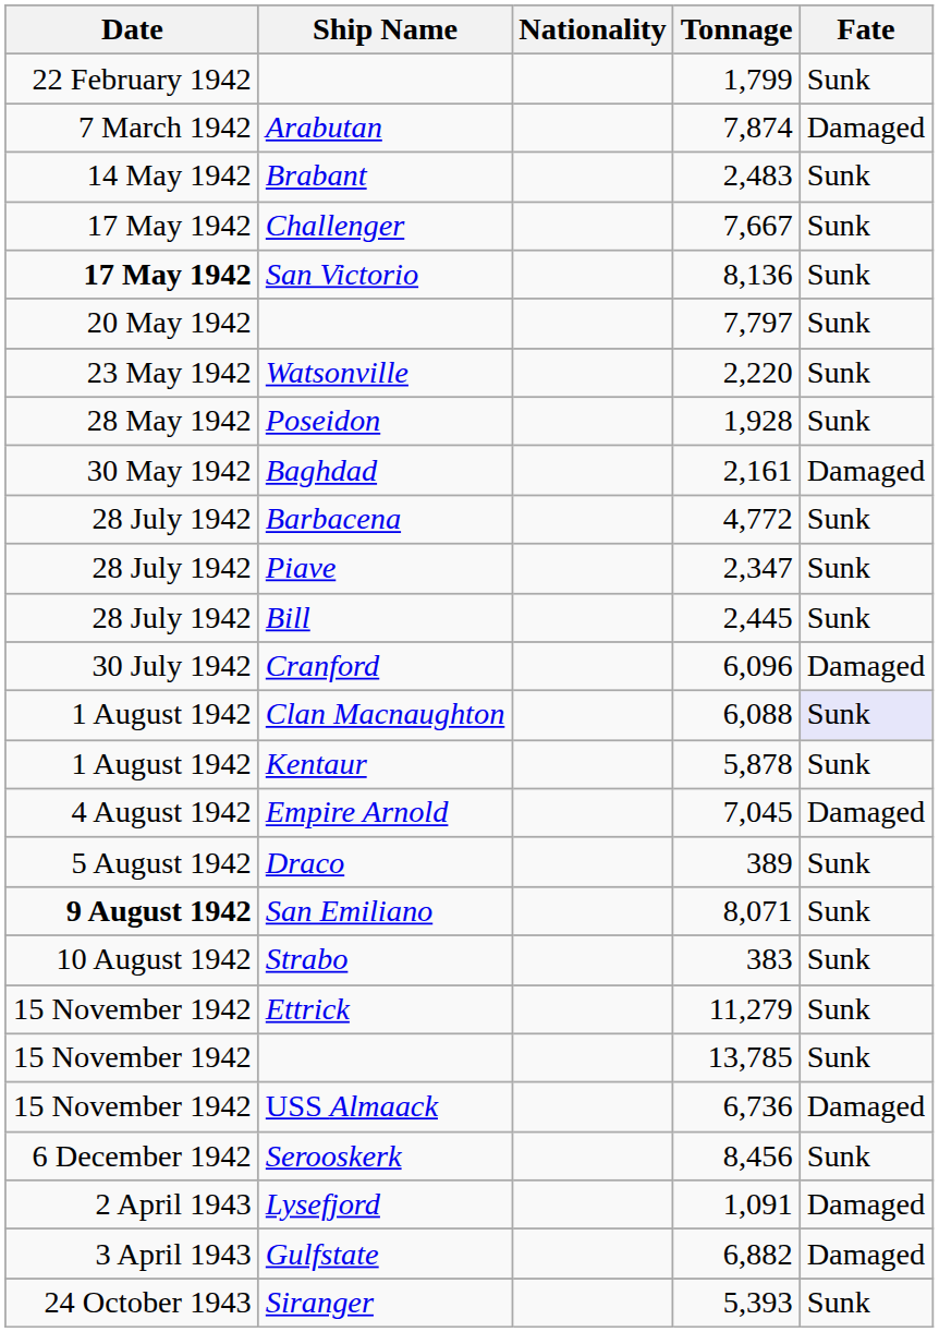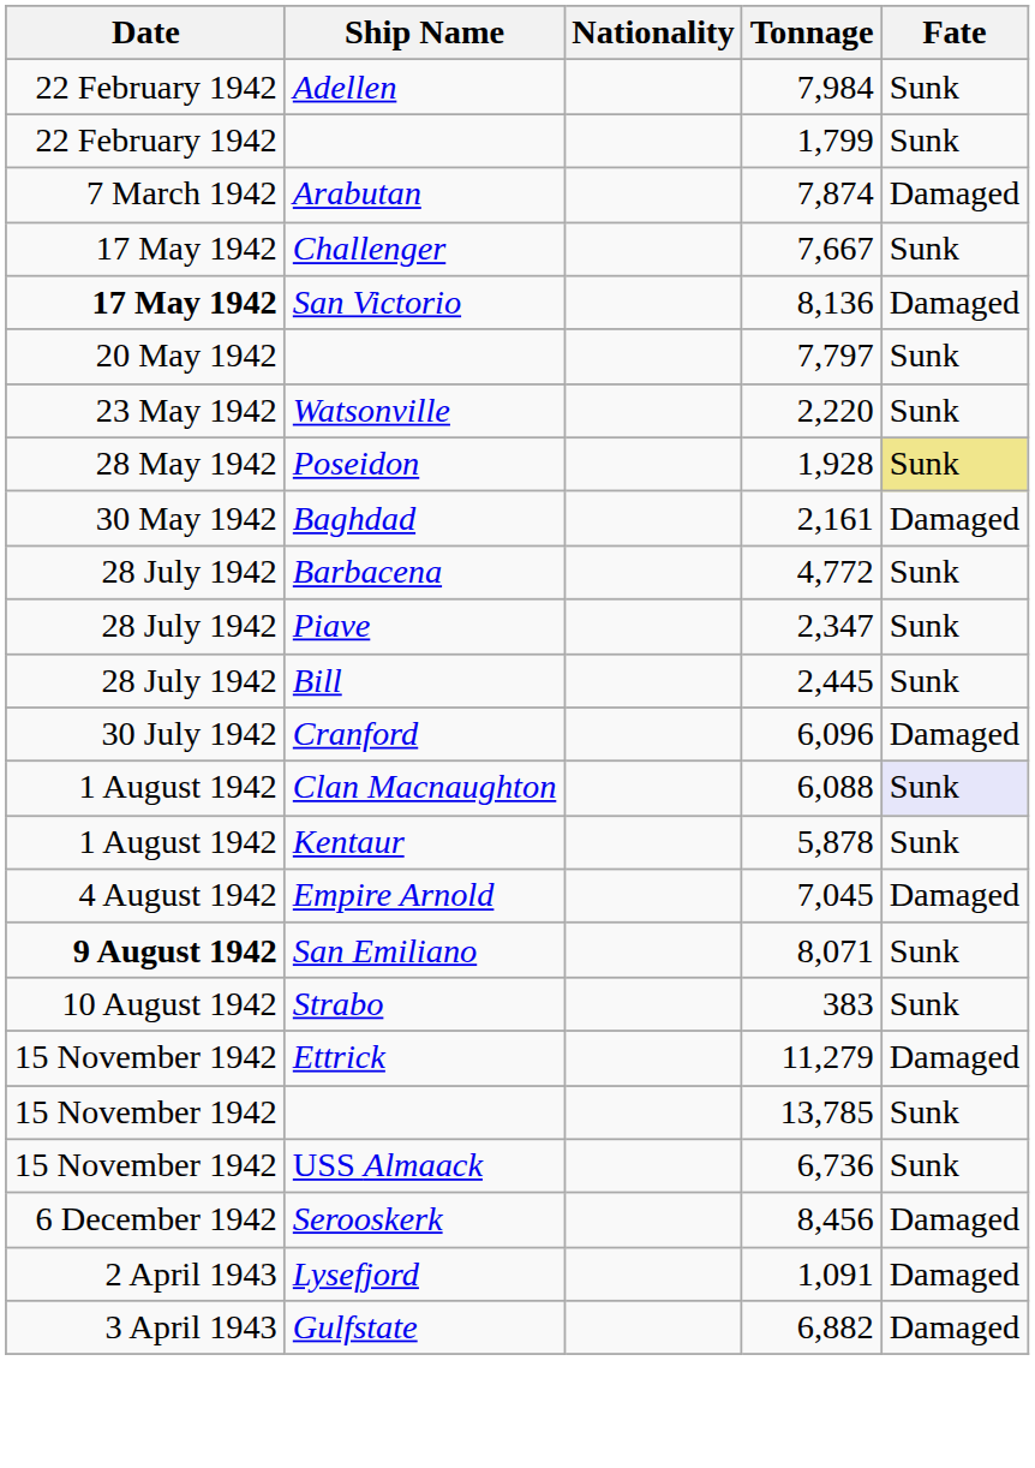 <table class="wikitable sortable" style="margin: 1em auto 1em auto;"|->
 <tr>
 <th>Date</th>
 <th>Ship Name</th>
 <th>Nationality</th>
 <th>Tonnage</th>
 <th>Fate</th>
+</tr>
+<tr>
+<td align="right">22 February 1942</td>
+<td><a href='#'><em>Adellen</em></a></td>
+<td align="left"></td>
+<td align="right">7,984</td>
+<td>Sunk</td>
 </tr>
 <tr>
 <td align="right">22 February 1942</td>
 <td></td>
 <td align="left"></td>
 <td align="right">1,799</td>
 <td>Sunk</td>
 </tr>
 <tr>
 <td align="right">7 March 1942</td>
 <td><a href='#'><em>Arabutan</em></a></td>
 <td align="left"></td>
 <td align="right">7,874</td>
 <td>Damaged</td>
 </tr>
 <tr>
-<td align="right">14 May 1942</td>
-<td><a href='#'><em>Brabant</em></a></td>
-<td align="left"></td>
-<td align="right">2,483</td>
-<td>Sunk</td>
-</tr>
-<tr>
 <td align="right">17 May 1942</td>
 <td><a href='#'><em>Challenger</em></a></td>
 <td align="left"></td>
 <td align="right">7,667</td>
 <td>Sunk</td>
 </tr>
 <tr>
 <td align="right"><strong>17 May 1942</strong></td>
 <td><a href='#'><em>San Victorio</em></a></td>
 <td align="left"></td>
 <td align="right">8,136</td>
-<td>Sunk</td>
+<td>Damaged</td>
 </tr>
 <tr>
 <td align="right">20 May 1942</td>
 <td></td>
 <td align="left"></td>
 <td align="right">7,797</td>
 <td>Sunk</td>
 </tr>
 <tr>
 <td align="right">23 May 1942</td>
 <td><a href='#'><em>Watsonville</em></a></td>
 <td align="left"></td>
 <td align="right">2,220</td>
 <td>Sunk</td>
 </tr>
 <tr>
 <td align="right">28 May 1942</td>
 <td><a href='#'><em>Poseidon</em></a></td>
 <td align="left"></td>
 <td align="right">1,928</td>
-<td>Sunk</td>
+<td style="background: khaki;">Sunk</td>
 </tr>
 <tr>
 <td align="right">30 May 1942</td>
 <td><a href='#'><em>Baghdad</em></a></td>
 <td align="left"></td>
 <td align="right">2,161</td>
 <td>Damaged</td>
 </tr>
 <tr>
 <td align="right">28 July 1942</td>
 <td><a href='#'><em>Barbacena</em></a></td>
 <td align="left"></td>
 <td align="right">4,772</td>
 <td>Sunk</td>
 </tr>
 <tr>
 <td align="right">28 July 1942</td>
 <td><a href='#'><em>Piave</em></a></td>
 <td align="left"></td>
 <td align="right">2,347</td>
 <td>Sunk</td>
 </tr>
 <tr>
 <td align="right">28 July 1942</td>
 <td><a href='#'><em>Bill</em></a></td>
 <td align="left"></td>
 <td align="right">2,445</td>
 <td>Sunk</td>
 </tr>
 <tr>
 <td align="right">30 July 1942</td>
 <td><a href='#'><em>Cranford</em></a></td>
 <td align="left"></td>
 <td align="right">6,096</td>
 <td>Damaged</td>
 </tr>
 <tr>
 <td align="right">1 August 1942</td>
 <td><a href='#'><em>Clan Macnaughton</em></a></td>
 <td align="left"></td>
 <td align="right">6,088</td>
 <td style="background: lavender;">Sunk</td>
 </tr>
 <tr>
 <td align="right">1 August 1942</td>
 <td><a href='#'><em>Kentaur</em></a></td>
 <td align="left"></td>
 <td align="right">5,878</td>
 <td>Sunk</td>
 </tr>
 <tr>
 <td align="right">4 August 1942</td>
 <td><a href='#'><em>Empire Arnold</em></a></td>
 <td align="left"></td>
 <td align="right">7,045</td>
 <td>Damaged</td>
 </tr>
 <tr>
-<td align="right">5 August 1942</td>
-<td><a href='#'><em>Draco</em></a></td>
-<td align="left"></td>
-<td align="right">389</td>
-<td>Sunk</td>
-</tr>
-<tr>
 <td align="right"><strong>9 August 1942</strong></td>
 <td><a href='#'><em>San Emiliano</em></a></td>
 <td align="left"></td>
 <td align="right">8,071</td>
 <td>Sunk</td>
 </tr>
 <tr>
 <td align="right">10 August 1942</td>
 <td><a href='#'><em>Strabo</em></a></td>
 <td align="left"></td>
 <td align="right">383</td>
 <td>Sunk</td>
 </tr>
 <tr>
 <td align="right">15 November 1942</td>
 <td><a href='#'><em>Ettrick</em></a></td>
 <td align="left"></td>
 <td align="right">11,279</td>
-<td>Sunk</td>
+<td>Damaged</td>
 </tr>
 <tr>
 <td align="right">15 November 1942</td>
 <td></td>
 <td align="left"></td>
 <td align="right">13,785</td>
 <td>Sunk</td>
 </tr>
 <tr>
 <td align="right">15 November 1942</td>
 <td><a href='#'>USS <em>Almaack</em></a></td>
 <td align="left"></td>
 <td align="right">6,736</td>
-<td>Damaged</td>
+<td>Sunk</td>
 </tr>
 <tr>
 <td align="right">6 December 1942</td>
 <td><a href='#'><em>Serooskerk</em></a></td>
 <td align="left"></td>
 <td align="right">8,456</td>
-<td>Sunk</td>
+<td>Damaged</td>
 </tr>
 <tr>
 <td align="right">2 April 1943</td>
 <td><a href='#'><em>Lysefjord</em></a></td>
 <td align="left"></td>
 <td align="right">1,091</td>
 <td>Damaged</td>
 </tr>
 <tr>
 <td align="right">3 April 1943</td>
 <td><a href='#'><em>Gulfstate</em></a></td>
 <td align="left"></td>
 <td align="right">6,882</td>
 <td>Damaged</td>
 </tr>
-<tr>
-<td align="right">24 October 1943</td>
-<td><a href='#'><em>Siranger</em></a></td>
-<td align="left"></td>
-<td align="right">5,393</td>
-<td>Sunk</td>
-</tr>
 </table>
